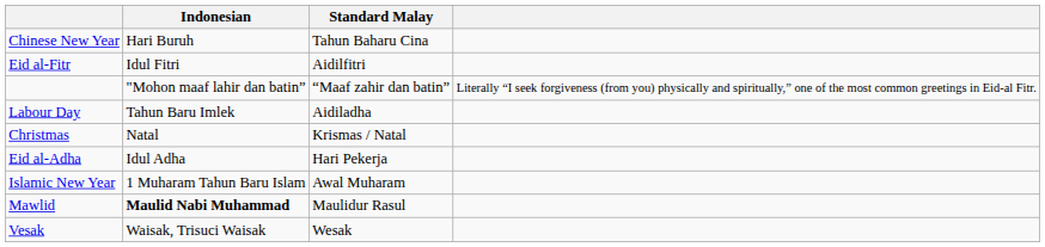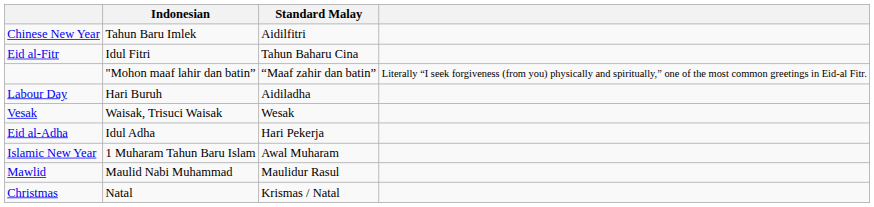 <table class="wikitable">
 <tr>
 <th></th>
 <th>Indonesian</th>
 <th>Standard Malay</th>
 <th></th>
 </tr>
 <tr>
 <td><a href='#'>Chinese New Year</a></td>
-<td>Hari Buruh</td>
-<td>Tahun Baharu Cina</td>
+<td>Tahun Baru Imlek</td>
+<td>Aidilfitri</td>
 <td></td>
 </tr>
 <tr>
 <td><a href='#'>Eid al-Fitr</a></td>
 <td>Idul Fitri</td>
-<td>Aidilfitri</td>
+<td>Tahun Baharu Cina</td>
 <td></td>
 </tr>
 <tr>
 <td></td>
 <td>"Mohon maaf lahir dan batin”</td>
 <td>“Maaf zahir dan batin”</td>
 <td><small>Literally “I seek forgiveness (from you) physically and spiritually,” one of the most common greetings in Eid-al Fitr.</small></td>
 </tr>
 <tr>
 <td><a href='#'>Labour Day</a></td>
-<td>Tahun Baru Imlek</td>
+<td>Hari Buruh</td>
 <td>Aidiladha</td>
 <td></td>
 </tr>
 <tr>
-<td><a href='#'>Christmas</a></td>
-<td>Natal</td>
-<td>Krismas / Natal</td>
+<td><a href='#'>Vesak</a></td>
+<td>Waisak, Trisuci Waisak</td>
+<td>Wesak</td>
 <td></td>
 </tr>
 <tr>
 <td><a href='#'>Eid al-Adha</a></td>
 <td>Idul Adha</td>
 <td>Hari Pekerja</td>
 <td></td>
 </tr>
 <tr>
 <td><a href='#'>Islamic New Year</a></td>
 <td>1 Muharam Tahun Baru Islam</td>
 <td>Awal Muharam</td>
 <td></td>
 </tr>
 <tr>
 <td><a href='#'>Mawlid</a></td>
-<td><strong>Maulid Nabi Muhammad</strong></td>
+<td>Maulid Nabi Muhammad</td>
 <td>Maulidur Rasul</td>
 <td></td>
 </tr>
 <tr>
-<td><a href='#'>Vesak</a></td>
-<td>Waisak, Trisuci Waisak</td>
-<td>Wesak</td>
+<td><a href='#'>Christmas</a></td>
+<td>Natal</td>
+<td>Krismas / Natal</td>
 <td></td>
 </tr>
 </table>
